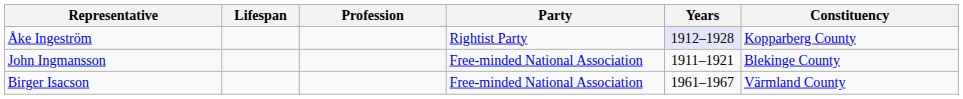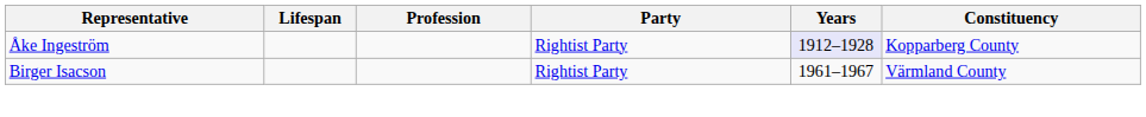 <table class="wikitable">
 <tr>
 <th style="width:15em">Representative</th>
 <th style="width:5em">Lifespan</th>
 <th style="width:10em">Profession</th>
 <th style="width:15em">Party</th>
 <th style="width:5em">Years</th>
 <th style="width:15em">Constituency</th>
 </tr>
 <tr>
 <td><a href='#'>Åke Ingeström</a></td>
 <td align=center></td>
 <td></td>
 <td> <a href='#'>Rightist Party</a></td>
 <td align=center style="background: lavender;">1912–1928</td>
 <td><a href='#'>Kopparberg County</a></td>
 </tr>
 <tr>
-<td><a href='#'>John Ingmansson</a></td>
-<td align=center></td>
-<td></td>
-<td> <a href='#'>Free-minded National Association</a></td>
-<td align=center>1911–1921</td>
-<td><a href='#'>Blekinge County</a></td>
-</tr>
-<tr>
 <td><a href='#'>Birger Isacson</a></td>
 <td align=center></td>
 <td></td>
-<td> <a href='#'>Free-minded National Association</a></td>
+<td> <a href='#'>Rightist Party</a></td>
 <td align=center>1961–1967</td>
 <td><a href='#'>Värmland County</a></td>
 </tr>
 </table>
